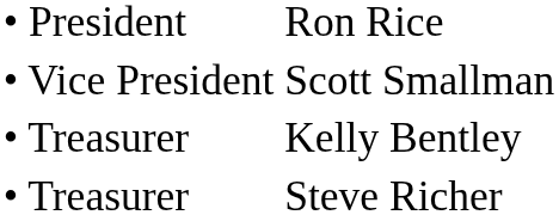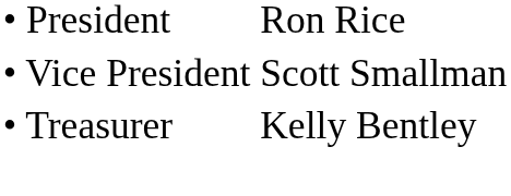 <table>
 <tr>
 <td>• President</td>
 <td>Ron Rice</td>
 </tr>
 <tr>
 <td>• Vice President</td>
 <td>Scott Smallman</td>
 </tr>
 <tr>
 <td>• Treasurer</td>
 <td>Kelly Bentley</td>
 </tr>
 <tr>
-<td>• Treasurer</td>
-<td>Steve Richer</td>
-<td></td>
-<td></td>
-</tr>
-<tr>
 <td></td>
 <td></td>
 </tr>
 <tr>
 <td></td>
 <td></td>
 </tr>
 <tr>
 <td></td>
 <td></td>
 </tr>
 </table>
